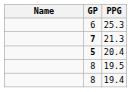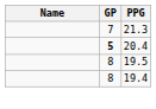 <table class=wikitable>
 <tr>
 <th>Name</th>
 <th width="15%">GP</th>
 <th width="20%">PPG</th>
 </tr>
 <tr>
 <td></td>
-<td align=center>6</td>
-<td align=center>25.3</td>
-</tr>
-<tr>
-<td></td>
-<td align=center><strong>7</strong></td>
+<td align=center>7</td>
 <td align=center>21.3</td>
 </tr>
 <tr>
 <td></td>
 <td align=center><strong>5</strong></td>
 <td align=center>20.4</td>
 </tr>
 <tr>
 <td></td>
 <td align=center>8</td>
 <td align=center>19.5</td>
 </tr>
 <tr>
 <td></td>
 <td align=center>8</td>
 <td align=center>19.4</td>
 </tr>
 </table>
